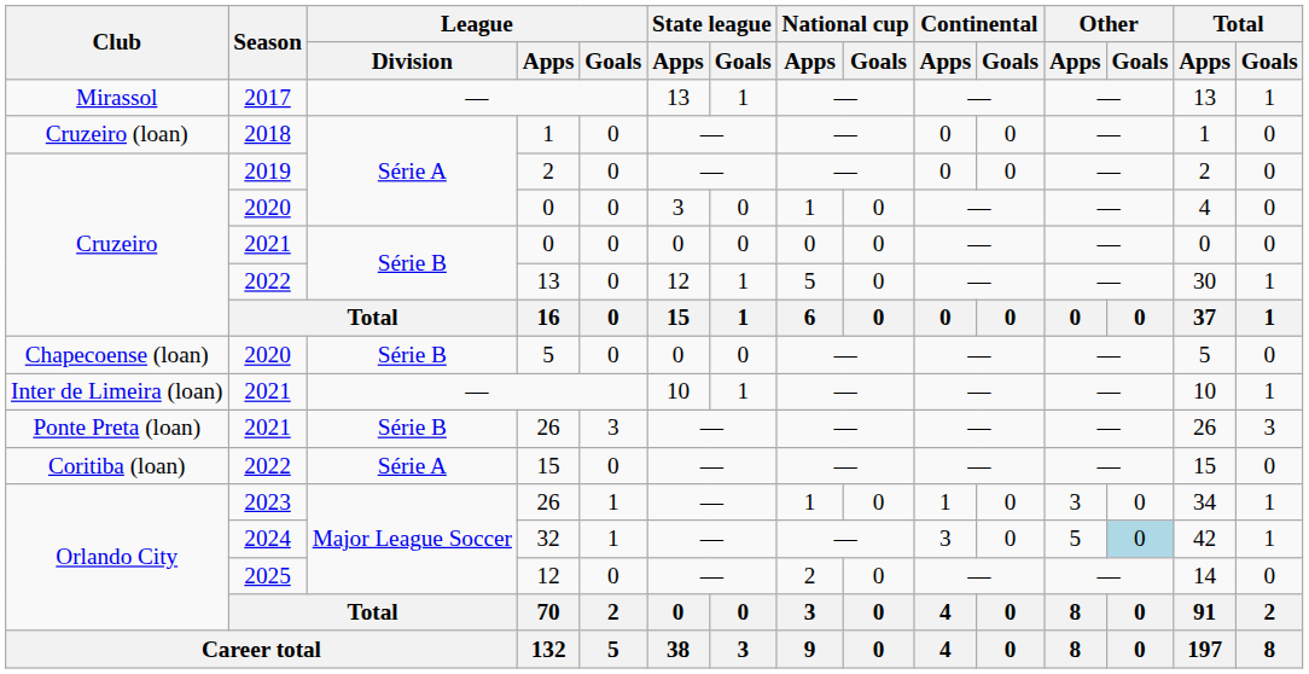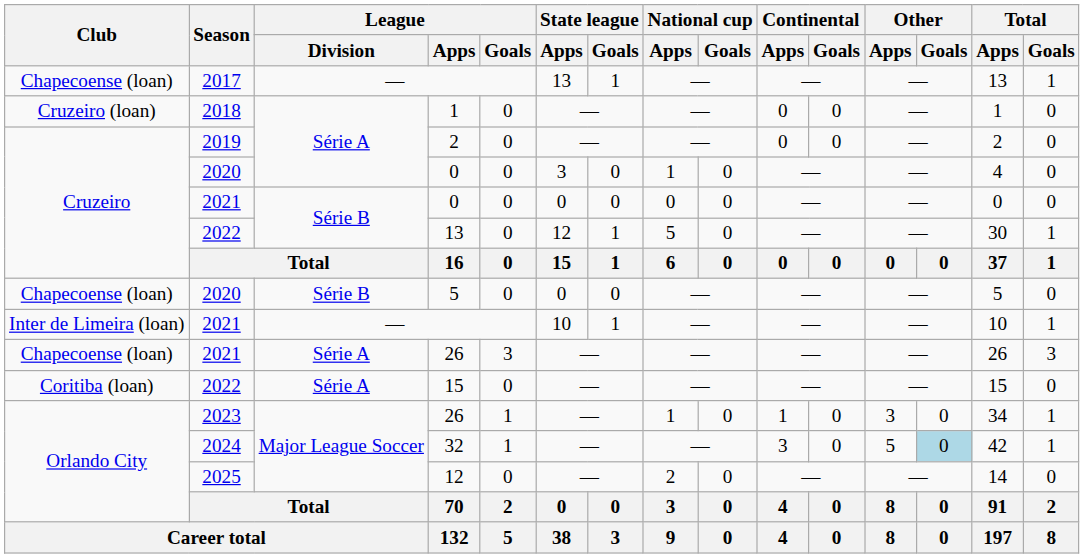 <table class="wikitable" style="text-align:center">
 <tr>
 <th rowspan="2">Club</th>
 <th rowspan="2">Season</th>
 <th colspan="3">League</th>
 <th colspan="2">State league</th>
 <th colspan="2">National cup</th>
 <th colspan="2">Continental</th>
 <th colspan="2">Other</th>
 <th colspan="2">Total</th>
 </tr>
 <tr>
 <th>Division</th>
 <th>Apps</th>
 <th>Goals</th>
 <th>Apps</th>
 <th>Goals</th>
 <th>Apps</th>
 <th>Goals</th>
 <th>Apps</th>
 <th>Goals</th>
 <th>Apps</th>
 <th>Goals</th>
 <th>Apps</th>
 <th>Goals</th>
 </tr>
 <tr>
-<td><a href='#'>Mirassol</a></td>
+<td><a href='#'>Chapecoense</a> (loan)</td>
 <td><a href='#'>2017</a></td>
 <td colspan="3">—</td>
 <td>13</td>
 <td>1</td>
 <td colspan="2">—</td>
 <td colspan="2">—</td>
 <td colspan="2">—</td>
 <td>13</td>
 <td>1</td>
 </tr>
 <tr>
 <td><a href='#'>Cruzeiro</a> (loan)</td>
 <td><a href='#'>2018</a></td>
 <td rowspan="3"><a href='#'>Série A</a></td>
 <td>1</td>
 <td>0</td>
 <td colspan="2">—</td>
 <td colspan="2">—</td>
 <td>0</td>
 <td>0</td>
 <td colspan="2">—</td>
 <td>1</td>
 <td>0</td>
 </tr>
 <tr>
 <td rowspan="5"><a href='#'>Cruzeiro</a></td>
 <td><a href='#'>2019</a></td>
 <td>2</td>
 <td>0</td>
 <td colspan="2">—</td>
 <td colspan="2">—</td>
 <td>0</td>
 <td>0</td>
 <td colspan="2">—</td>
 <td>2</td>
 <td>0</td>
 </tr>
 <tr>
 <td><a href='#'>2020</a></td>
 <td>0</td>
 <td>0</td>
 <td>3</td>
 <td>0</td>
 <td>1</td>
 <td>0</td>
 <td colspan="2">—</td>
 <td colspan="2">—</td>
 <td>4</td>
 <td>0</td>
 </tr>
 <tr>
 <td><a href='#'>2021</a></td>
 <td rowspan="2"><a href='#'>Série B</a></td>
 <td>0</td>
 <td>0</td>
 <td>0</td>
 <td>0</td>
 <td>0</td>
 <td>0</td>
 <td colspan="2">—</td>
 <td colspan="2">—</td>
 <td>0</td>
 <td>0</td>
 </tr>
 <tr>
 <td><a href='#'>2022</a></td>
 <td>13</td>
 <td>0</td>
 <td>12</td>
 <td>1</td>
 <td>5</td>
 <td>0</td>
 <td colspan="2">—</td>
 <td colspan="2">—</td>
 <td>30</td>
 <td>1</td>
 </tr>
 <tr>
 <th colspan="2">Total</th>
 <th>16</th>
 <th>0</th>
 <th>15</th>
 <th>1</th>
 <th>6</th>
 <th>0</th>
 <th>0</th>
 <th>0</th>
 <th>0</th>
 <th>0</th>
 <th>37</th>
 <th>1</th>
 </tr>
 <tr>
 <td><a href='#'>Chapecoense</a> (loan)</td>
 <td><a href='#'>2020</a></td>
 <td><a href='#'>Série B</a></td>
 <td>5</td>
 <td>0</td>
 <td>0</td>
 <td>0</td>
 <td colspan="2">—</td>
 <td colspan="2">—</td>
 <td colspan="2">—</td>
 <td>5</td>
 <td>0</td>
 </tr>
 <tr>
 <td><a href='#'>Inter de Limeira</a> (loan)</td>
 <td><a href='#'>2021</a></td>
 <td colspan="3">—</td>
 <td>10</td>
 <td>1</td>
 <td colspan="2">—</td>
 <td colspan="2">—</td>
 <td colspan="2">—</td>
 <td>10</td>
 <td>1</td>
 </tr>
 <tr>
-<td><a href='#'>Ponte Preta</a> (loan)</td>
+<td><a href='#'>Chapecoense</a> (loan)</td>
 <td><a href='#'>2021</a></td>
-<td><a href='#'>Série B</a></td>
+<td><a href='#'>Série A</a></td>
 <td>26</td>
 <td>3</td>
 <td colspan="2">—</td>
 <td colspan="2">—</td>
 <td colspan="2">—</td>
 <td colspan="2">—</td>
 <td>26</td>
 <td>3</td>
 </tr>
 <tr>
 <td><a href='#'>Coritiba</a> (loan)</td>
 <td><a href='#'>2022</a></td>
 <td><a href='#'>Série A</a></td>
 <td>15</td>
 <td>0</td>
 <td colspan="2">—</td>
 <td colspan="2">—</td>
 <td colspan="2">—</td>
 <td colspan="2">—</td>
 <td>15</td>
 <td>0</td>
 </tr>
 <tr>
 <td rowspan="4"><a href='#'>Orlando City</a></td>
 <td><a href='#'>2023</a></td>
 <td rowspan="3"><a href='#'>Major League Soccer</a></td>
 <td>26</td>
 <td>1</td>
 <td colspan="2">—</td>
 <td>1</td>
 <td>0</td>
 <td>1</td>
 <td>0</td>
 <td>3</td>
 <td>0</td>
 <td>34</td>
 <td>1</td>
 </tr>
 <tr>
 <td><a href='#'>2024</a></td>
 <td>32</td>
 <td>1</td>
 <td colspan="2">—</td>
 <td colspan="2">—</td>
 <td>3</td>
 <td>0</td>
 <td>5</td>
 <td style="background: lightblue;">0</td>
 <td>42</td>
 <td>1</td>
 </tr>
 <tr>
 <td><a href='#'>2025</a></td>
 <td>12</td>
 <td>0</td>
 <td colspan="2">—</td>
 <td>2</td>
 <td>0</td>
 <td colspan="2">—</td>
 <td colspan="2">—</td>
 <td>14</td>
 <td>0</td>
 </tr>
 <tr>
 <th colspan="2">Total</th>
 <th>70</th>
 <th>2</th>
 <th>0</th>
 <th>0</th>
 <th>3</th>
 <th>0</th>
 <th>4</th>
 <th>0</th>
 <th>8</th>
 <th>0</th>
 <th>91</th>
 <th>2</th>
 </tr>
 <tr>
 <th colspan="3">Career total</th>
 <th>132</th>
 <th>5</th>
 <th>38</th>
 <th>3</th>
 <th>9</th>
 <th>0</th>
 <th>4</th>
 <th>0</th>
 <th>8</th>
 <th>0</th>
 <th>197</th>
 <th>8</th>
 </tr>
 </table>
